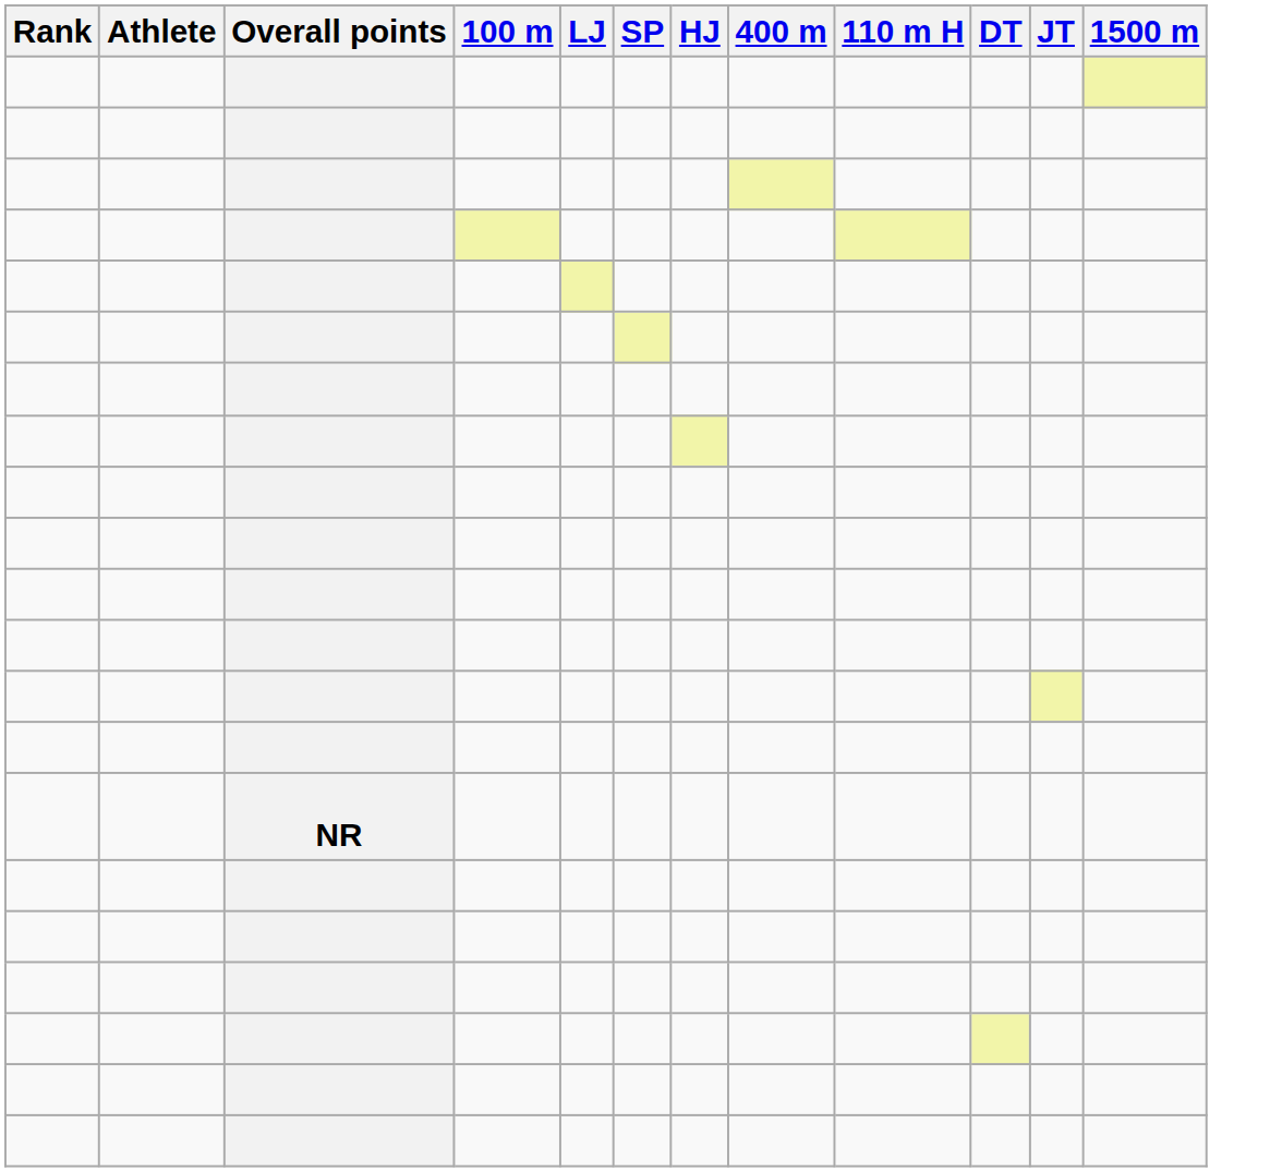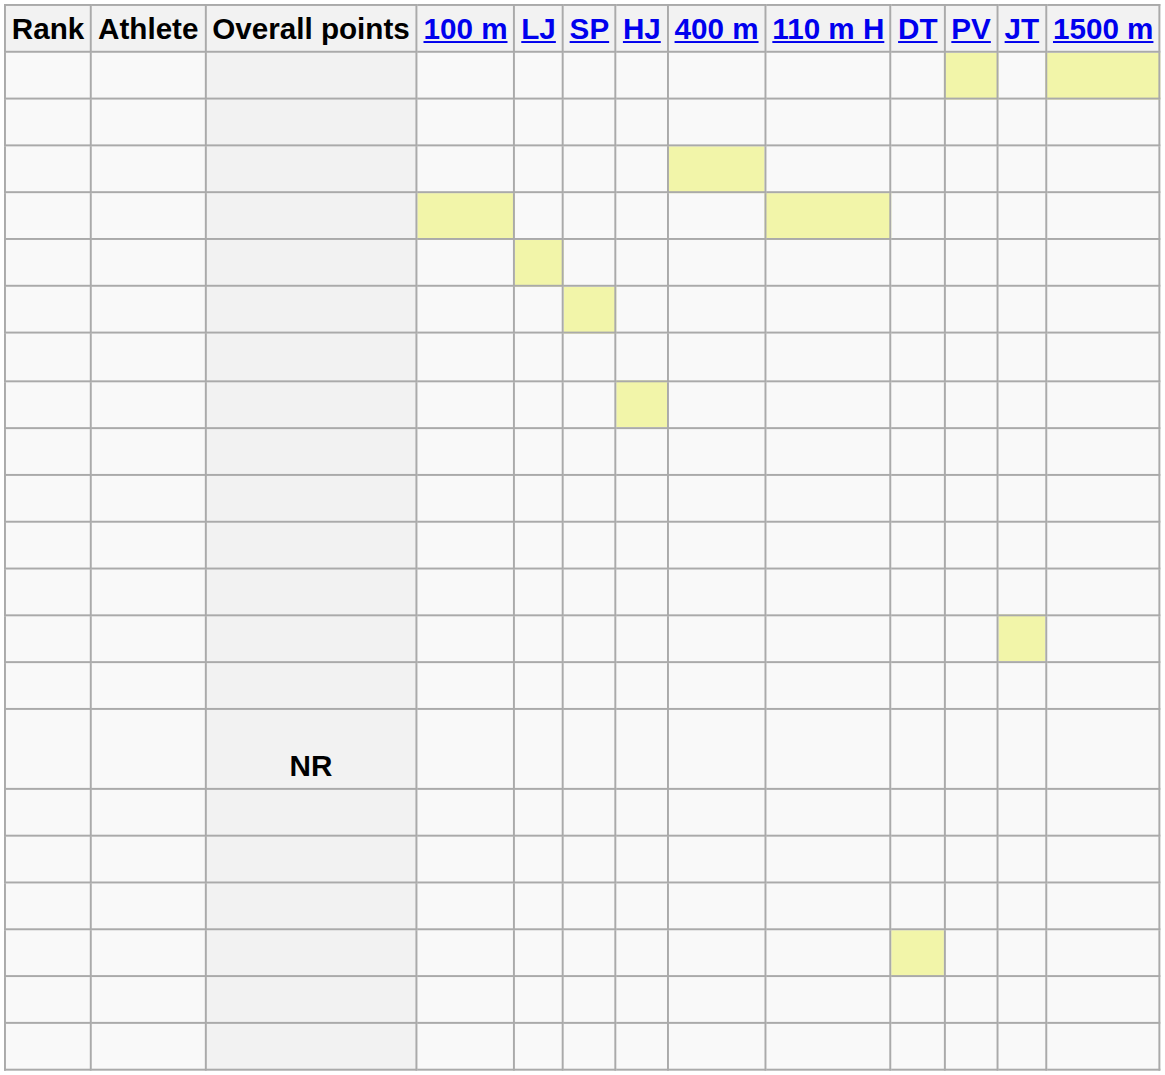 <table class="wikitable sortable" style="font-size:95%;">
 <tr>
 <th>Rank</th>
 <th>Athlete</th>
 <th>Overall points</th>
 <th><a href='#'>100 m</a></th>
 <th><a href='#'>LJ</a></th>
 <th><a href='#'>SP</a></th>
 <th><a href='#'>HJ</a></th>
 <th><a href='#'>400 m</a></th>
 <th><a href='#'>110 m H</a></th>
 <th><a href='#'>DT</a></th>
+<th><a href='#'>PV</a></th>
 <th><a href='#'>JT</a></th>
 <th><a href='#'>1500 m</a></th>
 </tr>
 <tr>
 <td align=center></td>
 <td align=left> <br></td>
 <th></th>
 <td></td>
 <td></td>
 <td></td>
 <td></td>
 <td></td>
 <td></td>
 <td></td>
+<td bgcolor=#F2F5A9></td>
 <td></td>
 <td bgcolor=#F2F5A9></td>
 </tr>
 <tr>
 <td align=center></td>
 <td align=left> <br></td>
 <th></th>
+<td></td>
 <td></td>
 <td></td>
 <td></td>
 <td></td>
 <td></td>
 <td></td>
 <td></td>
 <td></td>
 <td></td>
 </tr>
 <tr>
 <td align=center></td>
 <td align=left> <br></td>
 <th></th>
 <td></td>
 <td></td>
 <td></td>
 <td></td>
 <td bgcolor=#F2F5A9></td>
 <td></td>
 <td></td>
 <td></td>
 <td></td>
+<td></td>
 </tr>
 <tr>
 <td align=center></td>
 <td align=left> <br></td>
 <th></th>
 <td bgcolor=#F2F5A9></td>
 <td></td>
 <td></td>
 <td></td>
 <td></td>
 <td bgcolor=#F2F5A9></td>
+<td></td>
 <td></td>
 <td></td>
 <td></td>
 </tr>
 <tr>
 <td align=center></td>
 <td align=left> <br></td>
 <th></th>
 <td></td>
 <td bgcolor=#F2F5A9></td>
 <td></td>
 <td></td>
 <td></td>
 <td></td>
 <td></td>
 <td></td>
 <td></td>
+<td></td>
 </tr>
 <tr>
 <td align=center></td>
 <td align=left> <br></td>
 <th></th>
+<td></td>
+<td></td>
+<td bgcolor=#F2F5A9></td>
+<td></td>
+<td></td>
+<td></td>
+<td></td>
+<td></td>
+<td></td>
+<td></td>
+</tr>
+<tr>
+<td align=center></td>
+<td align=left> <br></td>
+<th></th>
+<td></td>
+<td></td>
+<td></td>
+<td></td>
+<td></td>
+<td></td>
+<td></td>
+<td></td>
+<td></td>
+<td></td>
+</tr>
+<tr>
+<td align=center></td>
+<td align=left> <br></td>
+<th></th>
+<td></td>
 <td></td>
 <td></td>
 <td bgcolor=#F2F5A9></td>
 <td></td>
 <td></td>
 <td></td>
 <td></td>
 <td></td>
 <td></td>
 </tr>
 <tr>
 <td align=center></td>
 <td align=left> <br></td>
 <th></th>
 <td></td>
 <td></td>
 <td></td>
 <td></td>
 <td></td>
 <td></td>
 <td></td>
 <td></td>
 <td></td>
+<td></td>
 </tr>
 <tr>
 <td align=center></td>
 <td align=left> <br></td>
 <th></th>
 <td></td>
-<td></td>
-<td></td>
-<td bgcolor=#F2F5A9></td>
-<td></td>
-<td></td>
-<td></td>
-<td></td>
-<td></td>
-</tr>
-<tr>
-<td align=center></td>
-<td align=left> <br></td>
-<th></th>
 <td></td>
 <td></td>
 <td></td>
 <td></td>
 <td></td>
 <td></td>
 <td></td>
 <td></td>
 <td></td>
 </tr>
 <tr>
 <td align=center></td>
 <td align=left> <br></td>
 <th></th>
 <td></td>
 <td></td>
 <td></td>
 <td></td>
 <td></td>
 <td></td>
 <td></td>
 <td></td>
 <td></td>
+<td></td>
 </tr>
 <tr>
 <td align=center></td>
 <td align=left> <br></td>
 <th></th>
+<td></td>
+<td></td>
+<td></td>
+<td></td>
+<td></td>
+<td></td>
+<td></td>
+<td></td>
+<td></td>
+<td></td>
+</tr>
+<tr>
+<td align=center></td>
+<td align=left> <br></td>
+<th></th>
+<td></td>
+<td></td>
+<td></td>
+<td></td>
+<td></td>
+<td></td>
+<td></td>
+<td></td>
+<td bgcolor=#F2F5A9></td>
+<td></td>
+</tr>
+<tr>
+<td align=center></td>
+<td align=left> <br></td>
+<th></th>
+<td></td>
+<td></td>
+<td></td>
+<td></td>
+<td></td>
+<td></td>
+<td></td>
+<td></td>
+<td></td>
+<td></td>
+</tr>
+<tr>
+<td align=center></td>
+<td align=left> <br></td>
+<th><br>NR</th>
+<td></td>
 <td></td>
 <td></td>
 <td></td>
 <td></td>
 <td></td>
 <td></td>
 <td></td>
 <td></td>
 <td></td>
 </tr>
 <tr>
 <td align=center></td>
 <td align=left> <br></td>
 <th></th>
 <td></td>
 <td></td>
 <td></td>
 <td></td>
 <td></td>
 <td></td>
 <td></td>
 <td></td>
 <td></td>
-</tr>
-<tr>
-<td align=center></td>
-<td align=left> <br></td>
-<th></th>
-<td></td>
-<td></td>
-<td></td>
-<td></td>
-<td></td>
-<td></td>
-<td></td>
-<td bgcolor=#F2F5A9></td>
 <td></td>
 </tr>
 <tr>
 <td align=center></td>
 <td align=left> <br></td>
 <th></th>
 <td></td>
-<td></td>
-<td></td>
-<td></td>
-<td></td>
-<td></td>
-<td></td>
-<td></td>
-<td></td>
-</tr>
-<tr>
-<td align=center></td>
-<td align=left> <br></td>
-<th><br>NR</th>
 <td></td>
 <td></td>
 <td></td>
 <td></td>
 <td></td>
 <td></td>
 <td></td>
 <td></td>
 <td></td>
 </tr>
 <tr>
 <td align=center></td>
 <td align=left> <br></td>
 <th></th>
 <td></td>
 <td></td>
 <td></td>
 <td></td>
 <td></td>
 <td></td>
 <td></td>
 <td></td>
 <td></td>
+<td></td>
 </tr>
 <tr>
 <td align=center></td>
 <td align=left> <br></td>
 <th></th>
+<td></td>
+<td></td>
+<td></td>
+<td></td>
+<td></td>
+<td></td>
+<td bgcolor=#F2F5A9></td>
+<td></td>
+<td></td>
+<td></td>
+</tr>
+<tr>
+<td align=center></td>
+<td align=left> <br></td>
+<th></th>
+<td></td>
 <td></td>
 <td></td>
 <td></td>
 <td></td>
 <td></td>
 <td></td>
 <td></td>
 <td></td>
 <td></td>
 </tr>
 <tr>
 <td align=center></td>
 <td align=left> <br></td>
 <th></th>
 <td></td>
 <td></td>
 <td></td>
 <td></td>
 <td></td>
 <td></td>
 <td></td>
 <td></td>
 <td></td>
-</tr>
-<tr>
-<td align=center></td>
-<td align=left> <br></td>
-<th></th>
-<td></td>
-<td></td>
-<td></td>
-<td></td>
-<td></td>
-<td></td>
-<td bgcolor=#F2F5A9></td>
-<td></td>
-<td></td>
-</tr>
-<tr>
-<td align=center></td>
-<td align=left> <br></td>
-<th></th>
-<td></td>
-<td></td>
-<td></td>
-<td></td>
-<td></td>
-<td></td>
-<td></td>
-<td></td>
-<td></td>
-</tr>
-<tr>
-<td align=center></td>
-<td align=left> <br></td>
-<th></th>
-<td></td>
-<td></td>
-<td></td>
-<td></td>
-<td></td>
-<td></td>
-<td></td>
-<td></td>
 <td></td>
 </tr>
 </table>
